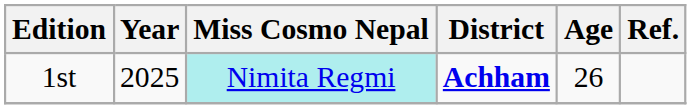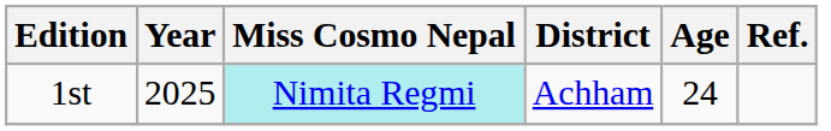 <table class="wikitable sortable" style="font-size: 85%;">
 <tr>
 <th>Edition</th>
 <th>Year</th>
 <th>Miss Cosmo Nepal</th>
 <th>District</th>
 <th>Age</th>
 <th>Ref.</th>
 </tr>
 <tr>
 <td align=center>1st</td>
 <td align=center>2025</td>
 <td align=center style="background: paleturquoise;"><a href='#'>Nimita Regmi</a></td>
-<td align=center><strong><a href='#'>Achham</a></strong></td>
-<td align=center>26</td>
+<td align=center><a href='#'>Achham</a></td>
+<td align=center>24</td>
 <td></td>
 </tr>
 <tr>
 </tr>
 </table>
